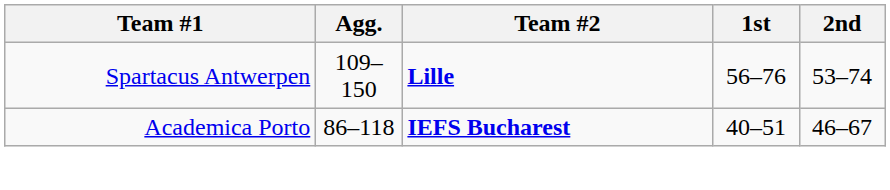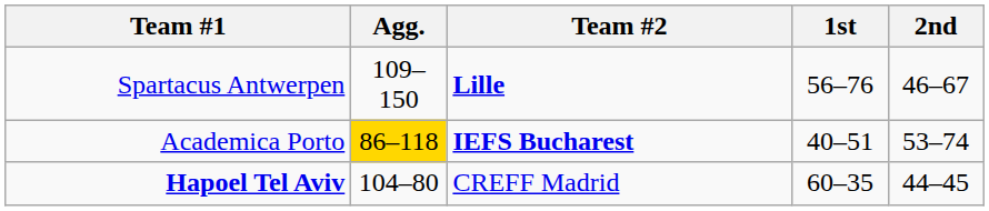 <table class=wikitable style="text-align:center">
 <tr>
 <th width=200>Team #1</th>
 <th width=50>Agg.</th>
 <th width=200>Team #2</th>
 <th width=50>1st</th>
 <th width=50>2nd</th>
 </tr>
 <tr>
 <td align=right><a href='#'>Spartacus Antwerpen</a> </td>
 <td align=center>109–150</td>
 <td align=left> <strong><a href='#'>Lille</a></strong></td>
 <td align=center>56–76</td>
+<td align=center>46–67</td>
+</tr>
+<tr>
+<td align=right><a href='#'>Academica Porto</a> </td>
+<td align=center style="background: gold;">86–118</td>
+<td align=left> <strong><a href='#'>IEFS Bucharest</a></strong></td>
+<td align=center>40–51</td>
 <td align=center>53–74</td>
 </tr>
 <tr>
-<td align=right><a href='#'>Academica Porto</a> </td>
-<td align=center>86–118</td>
-<td align=left> <strong><a href='#'>IEFS Bucharest</a></strong></td>
-<td align=center>40–51</td>
-<td align=center>46–67</td>
+<td align=right><strong><a href='#'>Hapoel Tel Aviv</a></strong> </td>
+<td align=center>104–80</td>
+<td align=left> <a href='#'>CREFF Madrid</a></td>
+<td align=center>60–35</td>
+<td align=center>44–45</td>
 </tr>
 </table>
